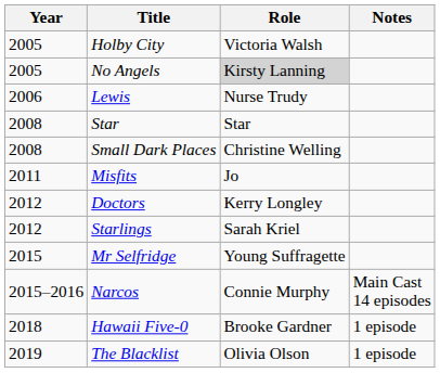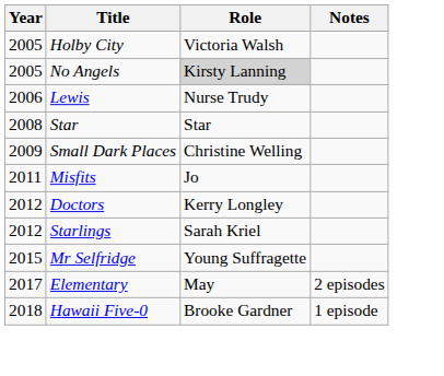 <table class="wikitable sortable">
 <tr>
 <th>Year</th>
 <th>Title</th>
 <th>Role</th>
 <th>Notes</th>
 </tr>
 <tr>
 <td>2005</td>
 <td><em>Holby City</em></td>
 <td>Victoria Walsh</td>
 <td></td>
 </tr>
 <tr>
 <td>2005</td>
 <td><em>No Angels</em></td>
 <td style="background: lightgrey;">Kirsty Lanning</td>
 <td></td>
 </tr>
 <tr>
 <td>2006</td>
 <td><em><a href='#'>Lewis</a></em></td>
 <td>Nurse Trudy</td>
 <td></td>
 </tr>
 <tr>
 <td>2008</td>
 <td><em>Star</em></td>
 <td>Star</td>
 <td></td>
 </tr>
 <tr>
-<td>2008</td>
+<td>2009</td>
 <td><em>Small Dark Places</em></td>
 <td>Christine Welling</td>
 <td></td>
 </tr>
 <tr>
 <td>2011</td>
 <td><em><a href='#'>Misfits</a></em></td>
 <td>Jo</td>
 <td></td>
 </tr>
 <tr>
 <td>2012</td>
 <td><em><a href='#'>Doctors</a></em></td>
 <td>Kerry Longley</td>
 <td></td>
 </tr>
 <tr>
 <td>2012</td>
 <td><em><a href='#'>Starlings</a></em></td>
 <td>Sarah Kriel</td>
 <td></td>
 </tr>
 <tr>
 <td>2015</td>
 <td><em><a href='#'>Mr Selfridge</a></em></td>
 <td>Young Suffragette</td>
 <td></td>
 </tr>
 <tr>
-<td>2015–2016</td>
-<td><em><a href='#'>Narcos</a></em></td>
-<td>Connie Murphy</td>
-<td>Main Cast<br>14 episodes</td>
+<td>2017</td>
+<td><em><a href='#'>Elementary</a></em></td>
+<td>May</td>
+<td>2 episodes</td>
 </tr>
 <tr>
 <td>2018</td>
 <td><em><a href='#'>Hawaii Five-0</a></em></td>
 <td>Brooke Gardner</td>
 <td>1 episode</td>
 </tr>
-<tr>
-<td>2019</td>
-<td><em><a href='#'>The Blacklist</a></em></td>
-<td>Olivia Olson</td>
-<td>1 episode</td>
-</tr>
 </table>
